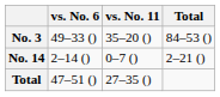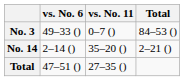 <table class="wikitable">
 <tr>
 <th></th>
 <th>vs. No. 6</th>
 <th>vs. No. 11</th>
 <th>Total</th>
 </tr>
 <tr>
 <th>No. 3</th>
 <td>49–33 ()</td>
-<td>35–20 ()</td>
+<td>0–7 ()</td>
 <td>84–53 ()</td>
 </tr>
 <tr>
 <th>No. 14</th>
 <td>2–14 ()</td>
-<td>0–7 ()</td>
+<td>35–20 ()</td>
 <td>2–21 ()</td>
 </tr>
 <tr>
 <th>Total</th>
 <td>47–51 ()</td>
 <td>27–35 ()</td>
 <td></td>
 </tr>
 </table>
